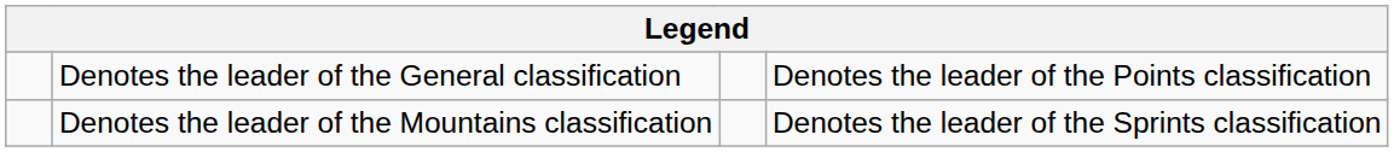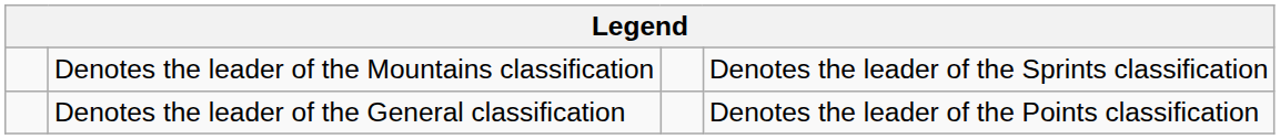 <table class="wikitable">
 <tr>
 <th colspan=4>Legend</th>
+</tr>
+<tr>
+<td>    </td>
+<td>Denotes the leader of the Mountains classification</td>
+<td>    </td>
+<td>Denotes the leader of the Sprints classification</td>
 </tr>
 <tr>
 <td>    </td>
 <td>Denotes the leader of the General classification</td>
 <td>    </td>
 <td>Denotes the leader of the Points classification</td>
 </tr>
-<tr>
-<td>    </td>
-<td>Denotes the leader of the Mountains classification</td>
-<td>    </td>
-<td>Denotes the leader of the Sprints classification</td>
-</tr>
 </table>
